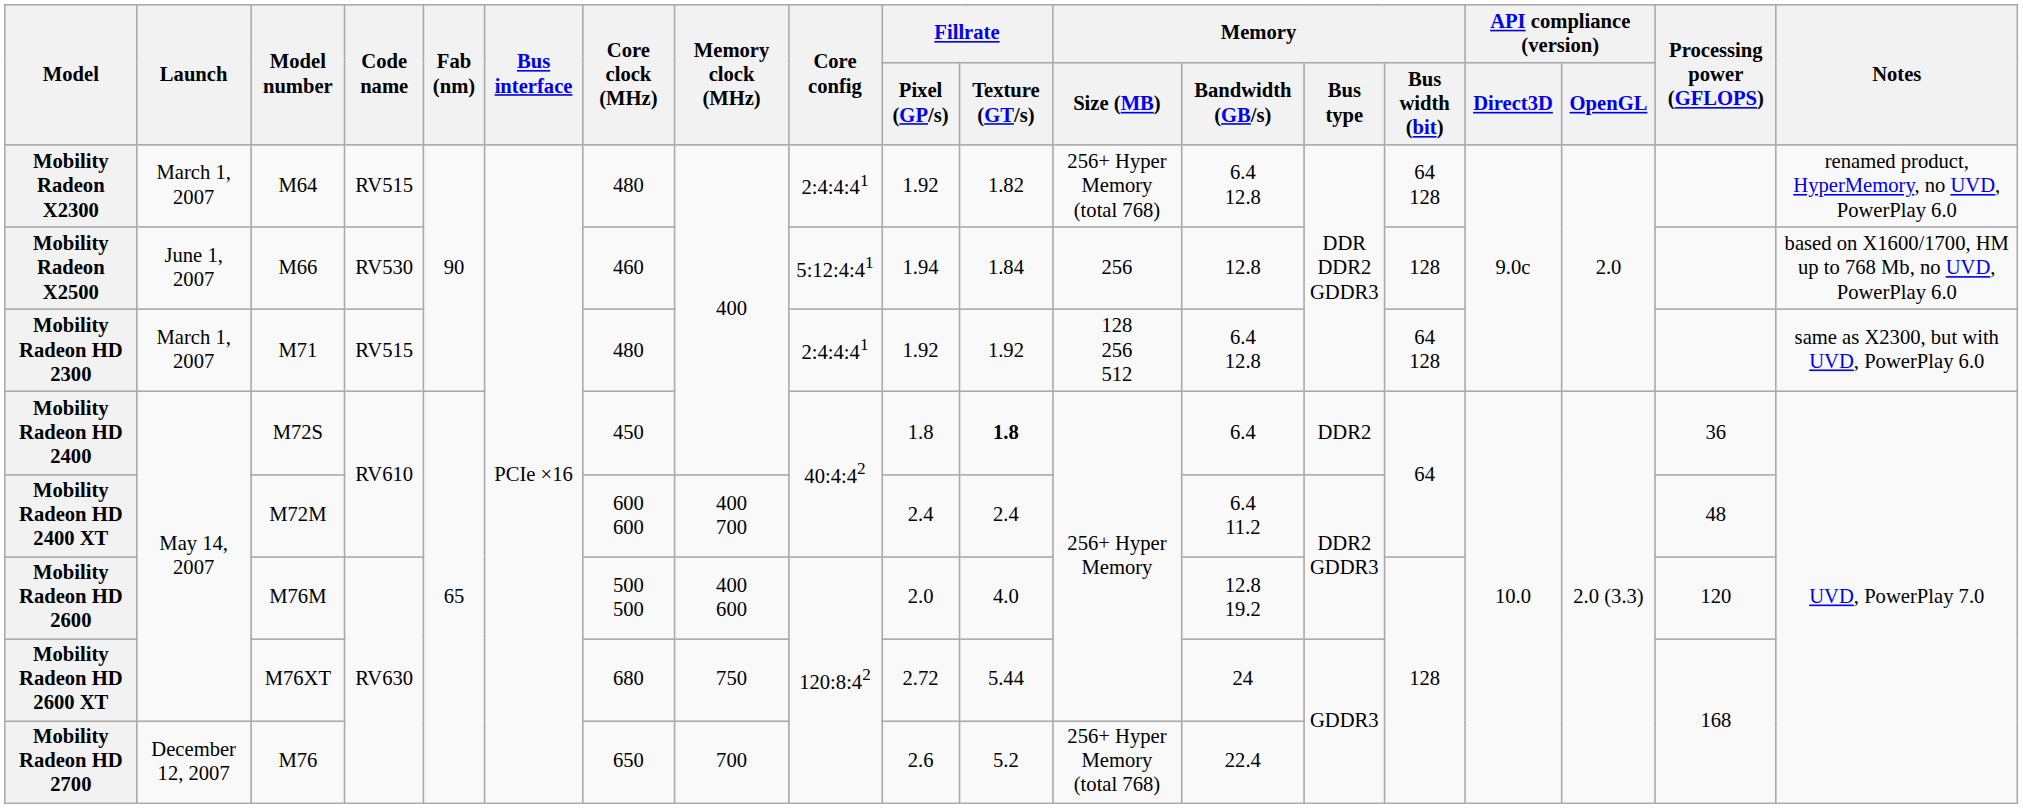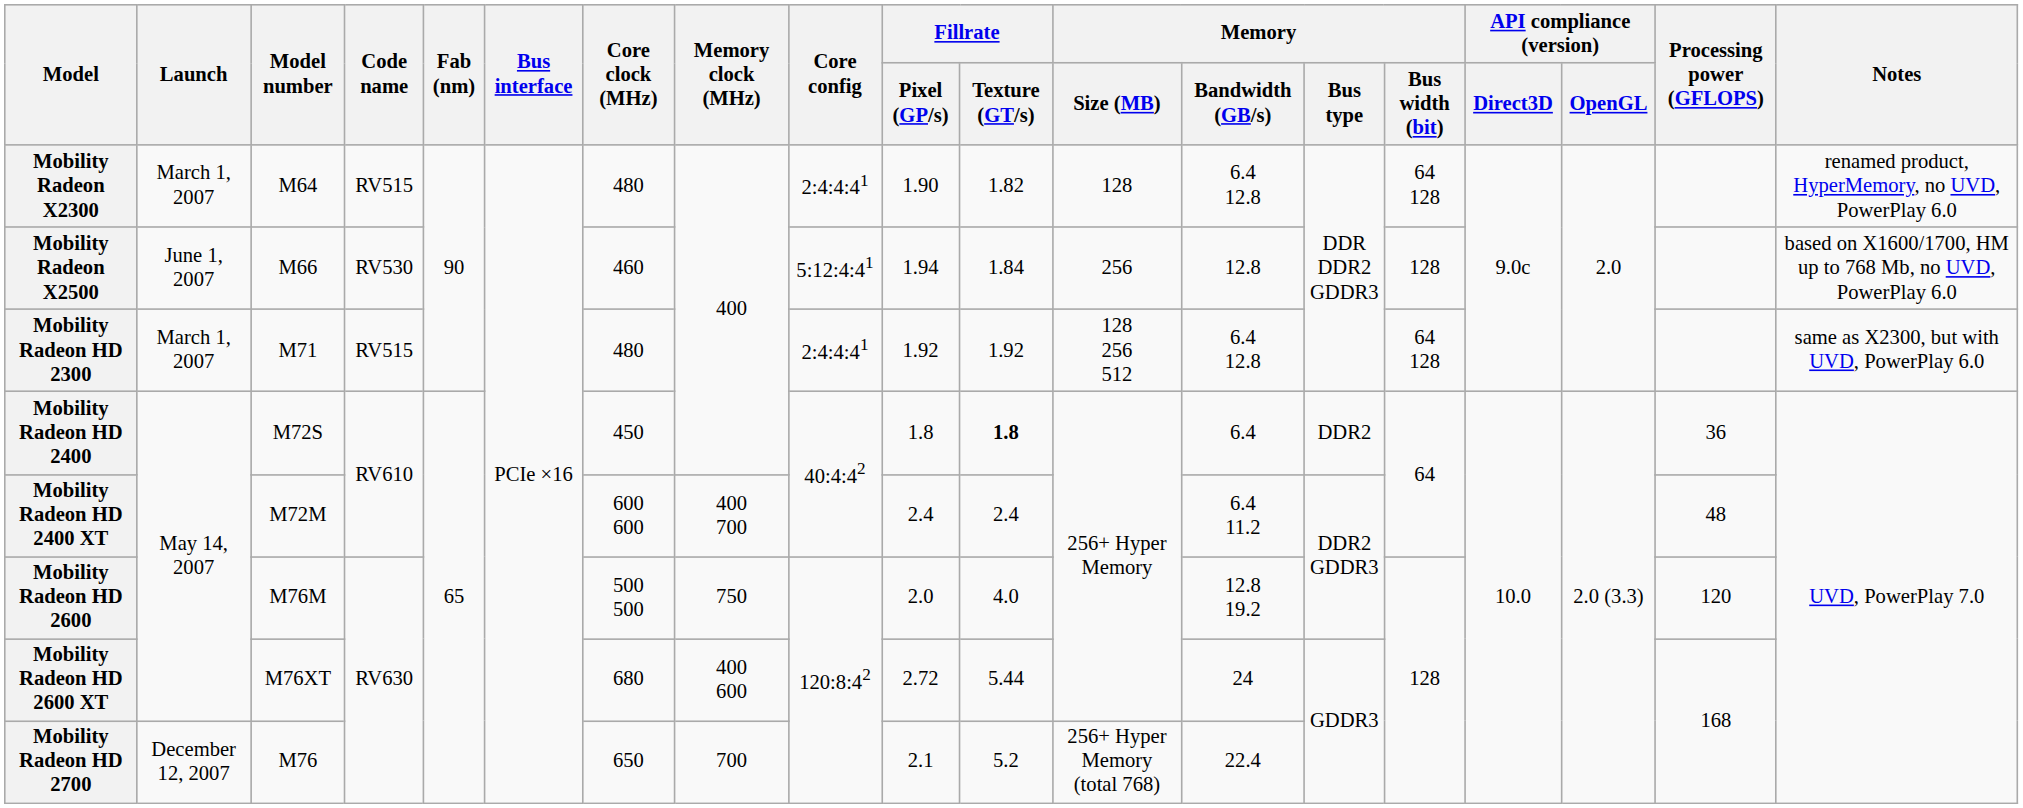 <table class="mw-datatable wikitable sortable sort-under" style="font-size: 80%; text-align:center;">
 <tr>
 <th rowspan="2">Model</th>
 <th rowspan="2">Launch</th>
 <th rowspan="2">Model number</th>
 <th rowspan="2">Code name</th>
 <th rowspan="2">Fab (nm)</th>
 <th rowspan="2"><a href='#'>Bus interface</a></th>
 <th rowspan="2">Core clock (MHz)</th>
 <th rowspan="2">Memory clock (MHz)</th>
 <th rowspan="2">Core config</th>
 <th colspan="2"><a href='#'>Fillrate</a></th>
 <th colspan="4">Memory</th>
 <th colspan="2"><a href='#'>API</a> compliance (version)</th>
 <th rowspan="2">Processing power<br>(<a href='#'>GFLOPS</a>)</th>
 <th rowspan="2">Notes</th>
 </tr>
 <tr>
 <th>Pixel (<a href='#'>GP</a>/s)</th>
 <th>Texture (<a href='#'>GT</a>/s)</th>
 <th>Size (<a href='#'>MB</a>)</th>
 <th>Bandwidth (<a href='#'>GB</a>/s)</th>
 <th>Bus type</th>
 <th>Bus width (<a href='#'>bit</a>)</th>
 <th><a href='#'>Direct3D</a></th>
 <th><a href='#'>OpenGL</a></th>
 </tr>
 <tr>
 <th>Mobility Radeon X2300</th>
 <td>March 1, 2007</td>
 <td>M64</td>
 <td>RV515</td>
 <td rowspan="3">90</td>
 <td rowspan="8">PCIe ×16</td>
 <td>480</td>
 <td rowspan="4">400</td>
 <td>2:4:4:4<sup>1</sup></td>
-<td>1.92</td>
+<td>1.90</td>
 <td>1.82</td>
-<td>256+ Hyper Memory (total 768)</td>
+<td>128</td>
 <td>6.4<br>12.8</td>
 <td rowspan="3">DDR<br>DDR2<br>GDDR3</td>
 <td>64<br>128</td>
 <td rowspan="3">9.0c</td>
 <td rowspan="3">2.0</td>
 <td></td>
 <td>renamed product, <a href='#'>HyperMemory</a>, no <a href='#'>UVD</a>, PowerPlay 6.0</td>
 </tr>
 <tr>
 <th>Mobility Radeon X2500</th>
 <td>June 1, 2007</td>
 <td>M66</td>
 <td>RV530</td>
 <td>460</td>
 <td>5:12:4:4<sup>1</sup></td>
 <td>1.94</td>
 <td>1.84</td>
 <td>256</td>
 <td>12.8</td>
 <td>128</td>
 <td></td>
 <td>based on X1600/1700, HM up to 768 Mb, no <a href='#'>UVD</a>, PowerPlay 6.0</td>
 </tr>
 <tr>
 <th>Mobility Radeon HD 2300</th>
 <td>March 1, 2007</td>
 <td>M71</td>
 <td>RV515</td>
 <td>480</td>
 <td>2:4:4:4<sup>1</sup></td>
 <td>1.92</td>
 <td>1.92</td>
 <td>128<br>256<br>512</td>
 <td>6.4<br>12.8</td>
 <td>64<br>128</td>
 <td></td>
 <td>same as X2300, but with <a href='#'>UVD</a>, PowerPlay 6.0</td>
 </tr>
 <tr>
 <th>Mobility Radeon HD 2400</th>
 <td rowspan="4">May 14, 2007</td>
 <td>M72S</td>
 <td rowspan="2">RV610</td>
 <td rowspan="5">65</td>
 <td>450</td>
 <td rowspan="2">40:4:4<sup>2</sup></td>
 <td>1.8</td>
 <td><strong>1.8</strong></td>
 <td rowspan="4">256+ Hyper Memory</td>
 <td>6.4</td>
 <td>DDR2</td>
 <td rowspan="2">64</td>
 <td rowspan="5">10.0</td>
 <td rowspan="5">2.0 (3.3)</td>
 <td>36</td>
 <td rowspan="5"><a href='#'>UVD</a>, PowerPlay 7.0</td>
 </tr>
 <tr>
 <th>Mobility Radeon HD 2400 XT</th>
 <td>M72M</td>
 <td>600<br>600</td>
 <td>400<br>700</td>
 <td>2.4</td>
 <td>2.4</td>
 <td>6.4<br>11.2</td>
 <td rowspan="2">DDR2<br>GDDR3</td>
 <td>48</td>
 </tr>
 <tr>
 <th>Mobility Radeon HD 2600</th>
 <td>M76M</td>
 <td rowspan="3">RV630</td>
 <td>500<br>500</td>
-<td>400<br>600</td>
+<td>750</td>
 <td rowspan="3">120:8:4<sup>2</sup></td>
 <td>2.0</td>
 <td>4.0</td>
 <td>12.8<br>19.2</td>
 <td rowspan="3">128</td>
 <td>120</td>
 </tr>
 <tr>
 <th>Mobility Radeon HD 2600 XT</th>
 <td>M76XT</td>
 <td>680</td>
-<td>750</td>
+<td>400<br>600</td>
 <td>2.72</td>
 <td>5.44</td>
 <td>24</td>
 <td rowspan="2">GDDR3</td>
 <td rowspan="2">168</td>
 </tr>
 <tr>
 <th>Mobility Radeon HD 2700</th>
 <td>December 12, 2007</td>
 <td>M76</td>
 <td>650</td>
 <td>700</td>
-<td>2.6</td>
+<td>2.1</td>
 <td>5.2</td>
 <td>256+ Hyper Memory (total 768)</td>
 <td>22.4</td>
 </tr>
 </table>
